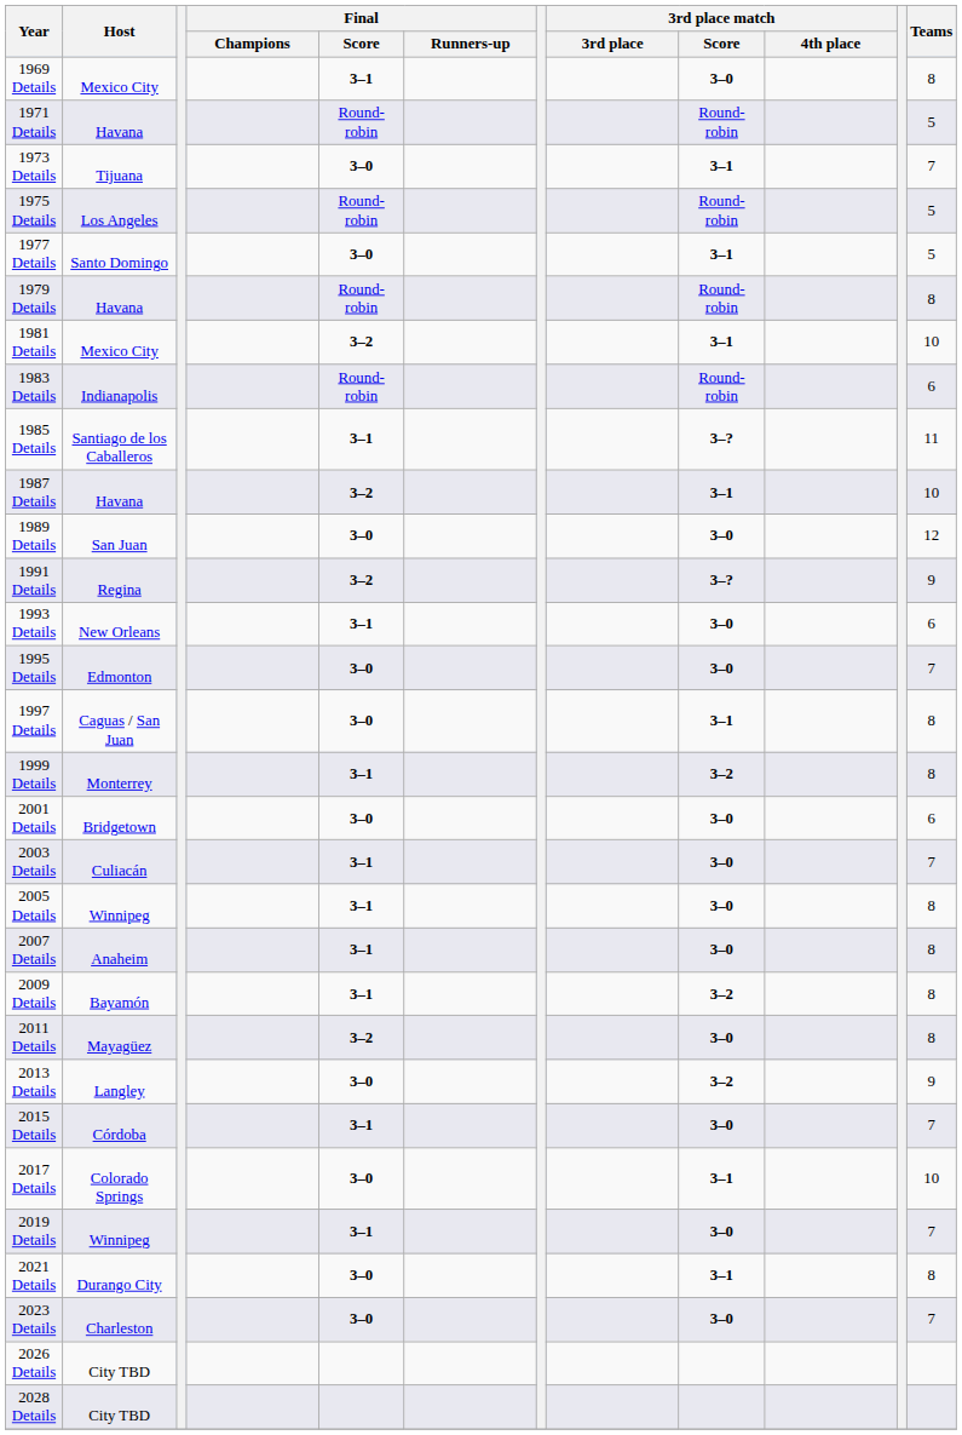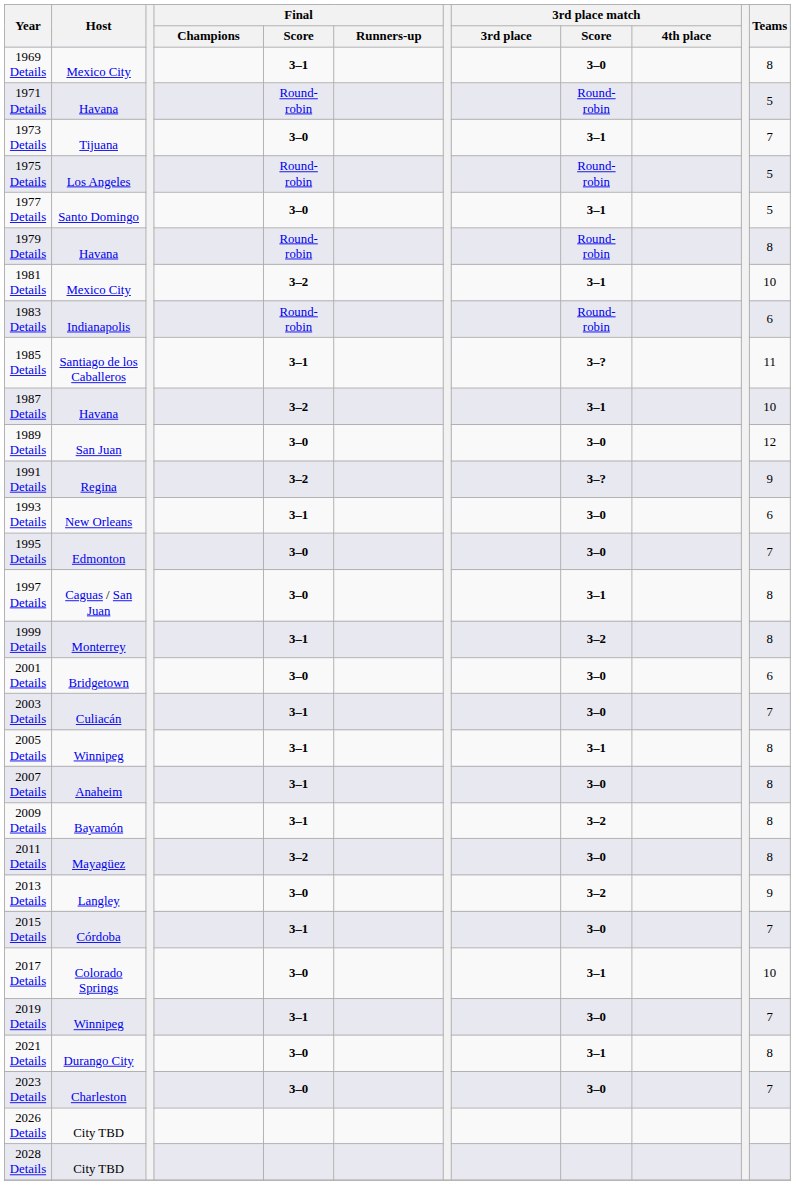 <table class="wikitable" style="font-size:90%; width: 100%; text-align: center;">
 <tr bgcolor=#c1d8ff>
 <th rowspan=2 width=6%>Year</th>
 <th rowspan=2 width=12%>Host</th>
 <th width=1% rowspan=32 bgcolor=ffffff></th>
 <th colspan=3>Final</th>
 <th width=1% rowspan=32 bgcolor=ffffff></th>
 <th colspan=3>3rd place match</th>
 <th width=1% rowspan=32 bgcolor=#ffffff></th>
 <th rowspan=2 width=5%>Teams</th>
 </tr>
 <tr bgcolor=#efefef>
 <th width=14%>Champions</th>
 <th width=9%>Score</th>
 <th width=14%>Runners-up</th>
 <th width=14%>3rd place</th>
 <th width=9%>Score</th>
 <th width=14%>4th place</th>
 </tr>
 <tr>
 <td>1969<br><a href='#'>Details</a></td>
 <td><br><a href='#'>Mexico City</a></td>
 <td><strong></strong></td>
 <td><strong>3–1</strong></td>
 <td></td>
 <td></td>
 <td><strong>3–0</strong></td>
 <td></td>
 <td>8</td>
 </tr>
 <tr bgcolor=#E8E8F0>
 <td>1971<br><a href='#'>Details</a></td>
 <td><br><a href='#'>Havana</a></td>
 <td><strong></strong></td>
 <td><a href='#'>Round-robin</a></td>
 <td></td>
 <td></td>
 <td><a href='#'>Round-robin</a></td>
 <td></td>
 <td>5</td>
 </tr>
 <tr>
 <td>1973<br><a href='#'>Details</a></td>
 <td><br><a href='#'>Tijuana</a></td>
 <td><strong></strong></td>
 <td><strong>3–0</strong></td>
 <td></td>
 <td></td>
 <td><strong>3–1</strong></td>
 <td></td>
 <td>7</td>
 </tr>
 <tr bgcolor=#E8E8F0>
 <td>1975<br><a href='#'>Details</a></td>
 <td><br><a href='#'>Los Angeles</a></td>
 <td><strong></strong></td>
 <td><a href='#'>Round-robin</a></td>
 <td></td>
 <td></td>
 <td><a href='#'>Round-robin</a></td>
 <td></td>
 <td>5</td>
 </tr>
 <tr>
 <td>1977<br><a href='#'>Details</a></td>
 <td><br><a href='#'>Santo Domingo</a></td>
 <td><strong></strong></td>
 <td><strong>3–0</strong></td>
 <td></td>
 <td></td>
 <td><strong>3–1</strong></td>
 <td></td>
 <td>5</td>
 </tr>
 <tr bgcolor=#E8E8F0>
 <td>1979<br><a href='#'>Details</a></td>
 <td><br><a href='#'>Havana</a></td>
 <td><strong></strong></td>
 <td><a href='#'>Round-robin</a></td>
 <td></td>
 <td></td>
 <td><a href='#'>Round-robin</a></td>
 <td></td>
 <td>8</td>
 </tr>
 <tr>
 <td>1981<br><a href='#'>Details</a></td>
 <td><br><a href='#'>Mexico City</a></td>
 <td><strong></strong></td>
 <td><strong>3–2</strong></td>
 <td></td>
 <td></td>
 <td><strong>3–1</strong></td>
 <td></td>
 <td>10</td>
 </tr>
 <tr bgcolor=#E8E8F0>
 <td>1983<br><a href='#'>Details</a></td>
 <td><br><a href='#'>Indianapolis</a></td>
 <td><strong></strong></td>
 <td><a href='#'>Round-robin</a></td>
 <td></td>
 <td></td>
 <td><a href='#'>Round-robin</a></td>
 <td></td>
 <td>6</td>
 </tr>
 <tr>
 <td>1985<br><a href='#'>Details</a></td>
 <td><br><a href='#'>Santiago de los Caballeros</a></td>
 <td><strong></strong></td>
 <td><strong>3–1</strong></td>
 <td></td>
 <td></td>
 <td><strong>3–?</strong></td>
 <td></td>
 <td>11</td>
 </tr>
 <tr bgcolor=#E8E8F0>
 <td>1987<br><a href='#'>Details</a></td>
 <td><br><a href='#'>Havana</a></td>
 <td><strong></strong></td>
 <td><strong>3–2</strong></td>
 <td></td>
 <td></td>
 <td><strong>3–1</strong></td>
 <td></td>
 <td>10</td>
 </tr>
 <tr>
 <td>1989<br><a href='#'>Details</a></td>
 <td><br><a href='#'>San Juan</a></td>
 <td><strong></strong></td>
 <td><strong>3–0</strong></td>
 <td></td>
 <td></td>
 <td><strong>3–0</strong></td>
 <td></td>
 <td>12</td>
 </tr>
 <tr bgcolor=#E8E8F0>
 <td>1991<br><a href='#'>Details</a></td>
 <td><br><a href='#'>Regina</a></td>
 <td><strong></strong></td>
 <td><strong>3–2</strong></td>
 <td></td>
 <td></td>
 <td><strong>3–?</strong></td>
 <td></td>
 <td>9</td>
 </tr>
 <tr>
 <td>1993<br><a href='#'>Details</a></td>
 <td><br><a href='#'>New Orleans</a></td>
 <td><strong></strong></td>
 <td><strong>3–1</strong></td>
 <td></td>
 <td></td>
 <td><strong>3–0</strong></td>
 <td></td>
 <td>6</td>
 </tr>
 <tr bgcolor=#E8E8F0>
 <td>1995<br><a href='#'>Details</a></td>
 <td><br><a href='#'>Edmonton</a></td>
 <td><strong></strong></td>
 <td><strong>3–0</strong></td>
 <td></td>
 <td></td>
 <td><strong>3–0</strong></td>
 <td></td>
 <td>7</td>
 </tr>
 <tr>
 <td>1997<br><a href='#'>Details</a></td>
 <td><br><a href='#'>Caguas</a> / <a href='#'>San Juan</a></td>
 <td><strong></strong></td>
 <td><strong>3–0</strong></td>
 <td></td>
 <td></td>
 <td><strong>3–1</strong></td>
 <td></td>
 <td>8</td>
 </tr>
 <tr bgcolor=#E8E8F0>
 <td>1999<br><a href='#'>Details</a></td>
 <td><br><a href='#'>Monterrey</a></td>
 <td><strong></strong></td>
 <td><strong>3–1</strong></td>
 <td></td>
 <td></td>
 <td><strong>3–2</strong></td>
 <td></td>
 <td>8</td>
 </tr>
 <tr>
 <td>2001<br><a href='#'>Details</a></td>
 <td><br><a href='#'>Bridgetown</a></td>
 <td><strong></strong></td>
 <td><strong>3–0</strong></td>
 <td></td>
 <td></td>
 <td><strong>3–0</strong></td>
 <td></td>
 <td>6</td>
 </tr>
 <tr bgcolor=#E8E8F0>
 <td>2003<br><a href='#'>Details</a></td>
 <td><br><a href='#'>Culiacán</a></td>
 <td><strong></strong></td>
 <td><strong>3–1</strong></td>
 <td></td>
 <td></td>
 <td><strong>3–0</strong></td>
 <td></td>
 <td>7</td>
 </tr>
 <tr>
 <td>2005<br><a href='#'>Details</a></td>
 <td><br><a href='#'>Winnipeg</a></td>
 <td><strong></strong></td>
 <td><strong>3–1</strong></td>
 <td></td>
 <td></td>
-<td><strong>3–0</strong></td>
+<td><strong>3–1</strong></td>
 <td></td>
 <td>8</td>
 </tr>
 <tr bgcolor=#E8E8F0>
 <td>2007<br><a href='#'>Details</a></td>
 <td><br><a href='#'>Anaheim</a></td>
 <td><strong></strong></td>
 <td><strong>3–1</strong></td>
 <td></td>
 <td></td>
 <td><strong>3–0</strong></td>
 <td></td>
 <td>8</td>
 </tr>
 <tr>
 <td>2009<br><a href='#'>Details</a></td>
 <td><br><a href='#'>Bayamón</a></td>
 <td><strong></strong></td>
 <td><strong>3–1</strong></td>
 <td></td>
 <td></td>
 <td><strong>3–2</strong></td>
 <td></td>
 <td>8</td>
 </tr>
 <tr bgcolor=#E8E8F0>
 <td>2011<br><a href='#'>Details</a></td>
 <td><br><a href='#'>Mayagüez</a></td>
 <td><strong></strong></td>
 <td><strong>3–2</strong></td>
 <td></td>
 <td></td>
 <td><strong>3–0</strong></td>
 <td></td>
 <td>8</td>
 </tr>
 <tr>
 <td>2013<br><a href='#'>Details</a></td>
 <td><br><a href='#'>Langley</a></td>
 <td><strong></strong></td>
 <td><strong>3–0</strong></td>
 <td></td>
 <td></td>
 <td><strong>3–2</strong></td>
 <td></td>
 <td>9</td>
 </tr>
 <tr bgcolor=#E8E8F0>
 <td>2015<br><a href='#'>Details</a></td>
 <td><br><a href='#'>Córdoba</a></td>
 <td><strong></strong></td>
 <td><strong>3–1</strong></td>
 <td></td>
 <td></td>
 <td><strong>3–0</strong></td>
 <td></td>
 <td>7</td>
 </tr>
 <tr>
 <td>2017<br><a href='#'>Details</a></td>
 <td><br><a href='#'>Colorado Springs</a></td>
 <td><strong></strong></td>
 <td><strong>3–0</strong></td>
 <td></td>
 <td></td>
 <td><strong>3–1</strong></td>
 <td></td>
 <td>10</td>
 </tr>
 <tr bgcolor=#E8E8F0>
 <td>2019<br><a href='#'>Details</a></td>
 <td><br><a href='#'>Winnipeg</a></td>
 <td><strong></strong></td>
 <td><strong>3–1</strong></td>
 <td></td>
 <td></td>
 <td><strong>3–0</strong></td>
 <td></td>
 <td>7</td>
 </tr>
 <tr>
 <td>2021<br><a href='#'>Details</a></td>
 <td><br><a href='#'>Durango City</a></td>
 <td><strong></strong></td>
 <td><strong>3–0</strong></td>
 <td></td>
 <td></td>
 <td><strong>3–1</strong></td>
 <td></td>
 <td>8</td>
 </tr>
 <tr bgcolor=#E8E8F0>
 <td>2023<br><a href='#'>Details</a></td>
 <td><br><a href='#'>Charleston</a></td>
 <td><strong></strong></td>
 <td><strong>3–0</strong></td>
 <td></td>
 <td></td>
 <td><strong>3–0</strong></td>
 <td></td>
 <td>7</td>
 </tr>
 <tr>
 <td>2026<br><a href='#'>Details</a></td>
 <td><br> City TBD</td>
 <td></td>
 <td></td>
 <td></td>
 <td></td>
 <td></td>
 <td></td>
 <td></td>
 </tr>
 <tr bgcolor=#E8E8F0>
 <td>2028<br><a href='#'>Details</a></td>
 <td><br> City TBD</td>
 <td></td>
 <td></td>
 <td></td>
 <td></td>
 <td></td>
 <td></td>
 <td></td>
 </tr>
 <tr>
 </tr>
 </table>
